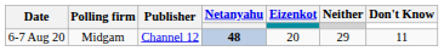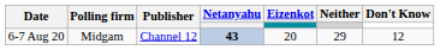 <table class="wikitable sortable" style="text-align:center; font-size:90%; line-height:13px;">
 <tr>
 <th rowspan=2>Date</th>
 <th rowspan=2>Polling firm</th>
 <th rowspan=2>Publisher</th>
 <th><a href='#'>Netanyahu</a></th>
 <th><a href='#'>Eizenkot</a></th>
 <th>Neither</th>
 <th>Don't Know</th>
 </tr>
 <tr>
 <th style=background:></th>
 <th style=background:#018EA0></th>
 <th style=background:#d3d3d3></th>
 <th style=background:#ffffff></th>
 </tr>
 <tr>
 <td data-sort-value=2020-08-07>6-7 Aug 20</td>
 <td>Midgam</td>
 <td><a href='#'>Channel 12</a></td>
-<td style=background:#BBCDE4><strong>48</strong>	</td>
+<td style=background:#BBCDE4><strong>43</strong>	</td>
 <td>20					</td>
 <td>29					</td>
-<td>11					</td>
+<td>12					</td>
 </tr>
 </table>
